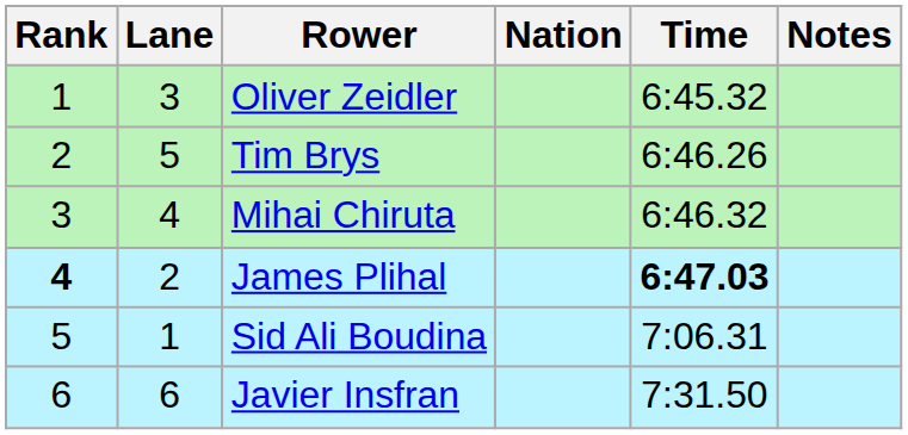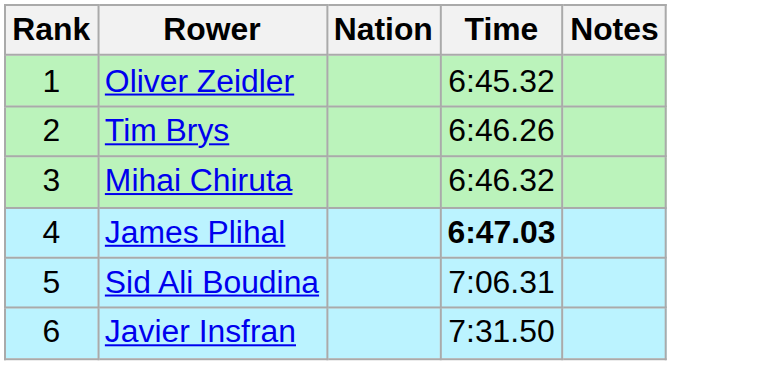 <table class="wikitable sortable" style="text-align:center">
 <tr>
 <th>Rank</th>
-<th>Lane</th>
 <th>Rower</th>
 <th>Nation</th>
 <th>Time</th>
 <th>Notes</th>
 </tr>
 <tr bgcolor="bbf3bb">
 <td>1</td>
-<td>3</td>
 <td align=left><a href='#'>Oliver Zeidler</a></td>
 <td align=left></td>
 <td>6:45.32</td>
 <td></td>
 </tr>
 <tr bgcolor="bbf3bb">
 <td>2</td>
-<td>5</td>
 <td align=left><a href='#'>Tim Brys</a></td>
 <td align=left></td>
 <td>6:46.26</td>
 <td></td>
 </tr>
 <tr bgcolor="bbf3bb">
 <td>3</td>
-<td>4</td>
 <td align=left><a href='#'>Mihai Chiruta</a></td>
 <td align=left></td>
 <td>6:46.32</td>
 <td></td>
 </tr>
 <tr bgcolor="bbf3ff">
-<td><strong>4</strong></td>
-<td>2</td>
+<td>4</td>
 <td align=left><a href='#'>James Plihal</a></td>
 <td align=left></td>
 <td><strong>6:47.03</strong></td>
 <td></td>
 </tr>
 <tr bgcolor="bbf3ff">
 <td>5</td>
-<td>1</td>
 <td align=left><a href='#'>Sid Ali Boudina</a></td>
 <td align=left></td>
 <td>7:06.31</td>
 <td></td>
 </tr>
 <tr bgcolor="bbf3ff">
 <td>6</td>
-<td>6</td>
 <td align=left><a href='#'>Javier Insfran</a></td>
 <td align=left></td>
 <td>7:31.50</td>
 <td></td>
 </tr>
 </table>
